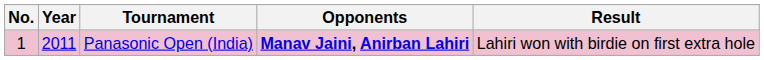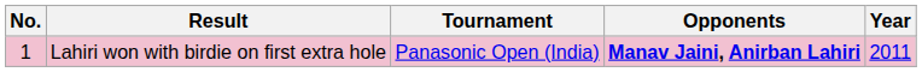 <table class="wikitable" style="font-size:95%;">
 <tr>
 <th>No.</th>
-<th>Year</th>
+<th>Result</th>
 <th>Tournament</th>
 <th>Opponents</th>
-<th>Result</th>
+<th>Year</th>
 </tr>
 <tr style="background:#F2C1D1;">
 <td align=center>1</td>
-<td><a href='#'>2011</a></td>
+<td>Lahiri won with birdie on first extra hole</td>
 <td><a href='#'>Panasonic Open (India)</a></td>
 <td><strong> <a href='#'>Manav Jaini</a>,  <a href='#'>Anirban Lahiri</a></strong></td>
-<td>Lahiri won with birdie on first extra hole</td>
+<td><a href='#'>2011</a></td>
 </tr>
 </table>
